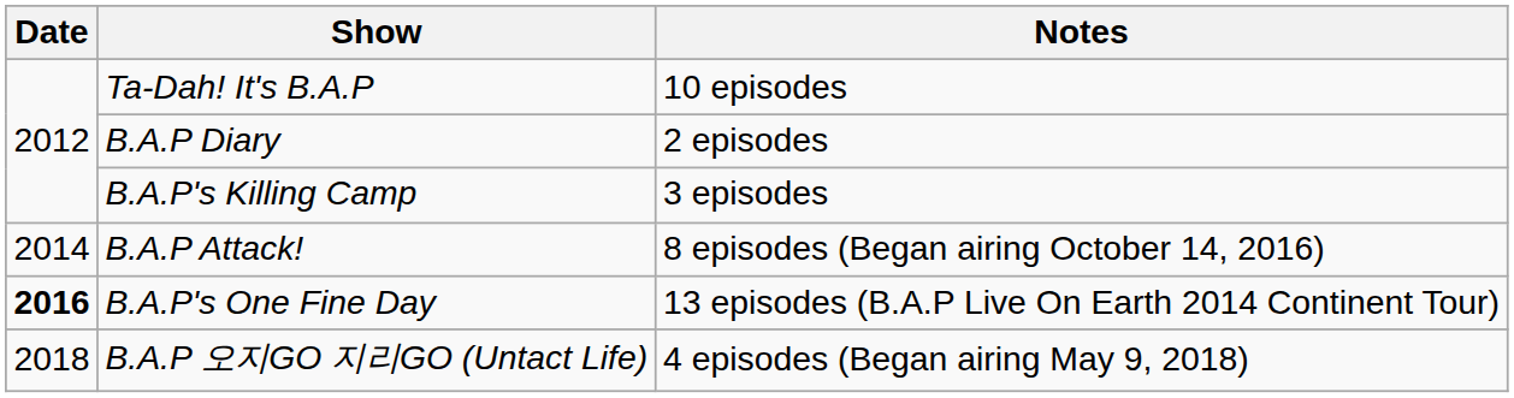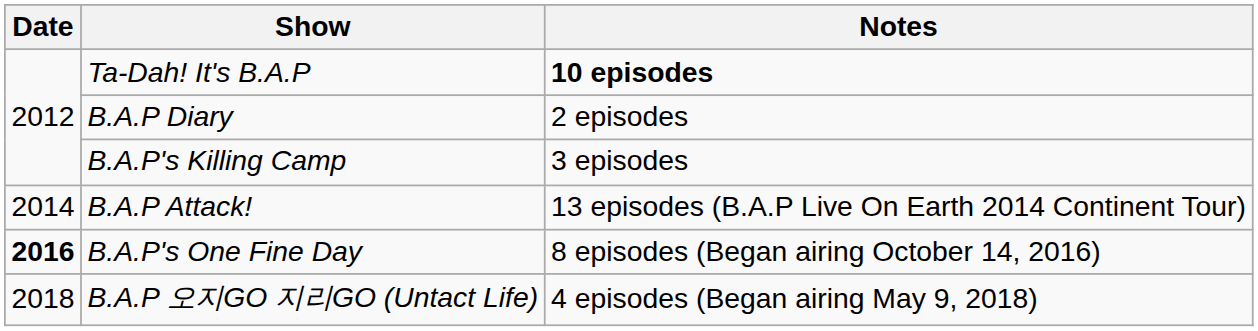 <table class="wikitable">
 <tr>
 <th>Date</th>
 <th>Show</th>
 <th scope="col">Notes</th>
 </tr>
 <tr>
 <td rowspan="3">2012</td>
 <td><em>Ta-Dah! It's B.A.P</em></td>
-<td>10 episodes</td>
+<td><strong>10 episodes</strong></td>
 </tr>
 <tr>
 <td><em>B.A.P Diary</em></td>
 <td>2 episodes</td>
 </tr>
 <tr>
 <td><em>B.A.P's Killing Camp</em></td>
 <td>3 episodes</td>
 </tr>
 <tr>
 <td>2014</td>
 <td><em>B.A.P Attack! </em></td>
-<td>8 episodes (Began airing October 14, 2016)</td>
+<td>13 episodes (B.A.P Live On Earth 2014 Continent Tour)</td>
 </tr>
 <tr>
 <td><strong>2016</strong></td>
 <td><em>B.A.P's One Fine Day</em></td>
-<td>13 episodes (B.A.P Live On Earth 2014 Continent Tour)</td>
+<td>8 episodes (Began airing October 14, 2016)</td>
 </tr>
 <tr>
 <td>2018</td>
 <td><em>B.A.P 오지GO 지리GO (Untact Life)</em></td>
 <td>4 episodes (Began airing May 9, 2018)</td>
 </tr>
 </table>
